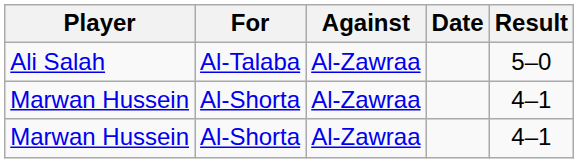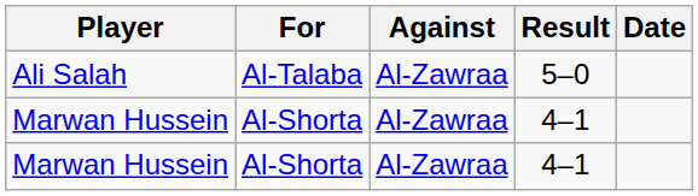 <table class="wikitable sortable">
 <tr>
 <th>Player</th>
 <th>For</th>
 <th>Against</th>
+<th align=center>Result</th>
 <th>Date</th>
-<th align=center>Result</th>
 </tr>
 <tr>
 <td> <a href='#'>Ali Salah</a></td>
 <td><a href='#'>Al-Talaba</a></td>
 <td><a href='#'>Al-Zawraa</a></td>
+<td align="center">5–0</td>
 <td></td>
-<td align="center">5–0</td>
 </tr>
 <tr>
 <td> <a href='#'>Marwan Hussein</a></td>
 <td><a href='#'>Al-Shorta</a></td>
 <td><a href='#'>Al-Zawraa</a></td>
+<td align="center">4–1</td>
 <td></td>
-<td align="center">4–1</td>
 </tr>
 <tr>
 <td> <a href='#'>Marwan Hussein</a></td>
 <td><a href='#'>Al-Shorta</a></td>
 <td><a href='#'>Al-Zawraa</a></td>
+<td align="center">4–1</td>
 <td></td>
-<td align="center">4–1</td>
 </tr>
 </table>
